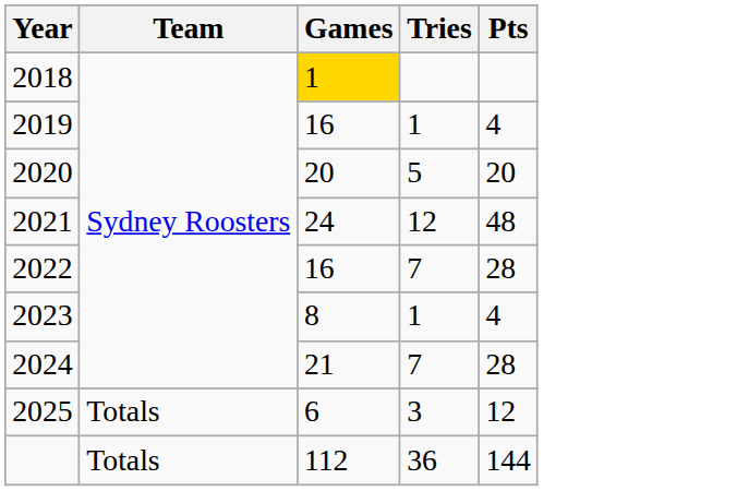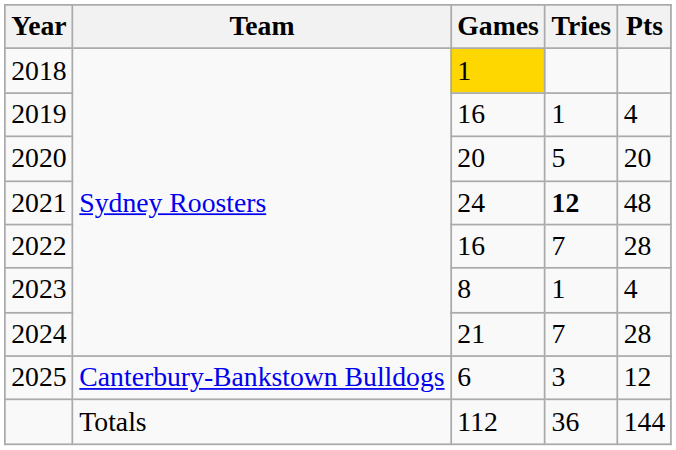 <table class="wikitable">
 <tr>
 <th>Year</th>
 <th>Team</th>
 <th>Games</th>
 <th>Tries</th>
 <th>Pts</th>
 </tr>
 <tr>
 <td>2018</td>
 <td rowspan="7"> <a href='#'>Sydney Roosters</a></td>
 <td style="background: gold;">1</td>
 <td></td>
 <td></td>
 </tr>
 <tr>
 <td>2019</td>
 <td>16</td>
 <td>1</td>
 <td>4</td>
 </tr>
 <tr>
 <td>2020</td>
 <td>20</td>
 <td>5</td>
 <td>20</td>
 </tr>
 <tr>
 <td>2021</td>
 <td>24</td>
-<td>12</td>
+<td><strong>12</strong></td>
 <td>48</td>
 </tr>
 <tr>
 <td>2022</td>
 <td>16</td>
 <td>7</td>
 <td>28</td>
 </tr>
 <tr>
 <td>2023</td>
 <td>8</td>
 <td>1</td>
 <td>4</td>
 </tr>
 <tr>
 <td>2024</td>
 <td>21</td>
 <td>7</td>
 <td>28</td>
 </tr>
 <tr>
 <td>2025</td>
-<td>Totals</td>
+<td> <a href='#'>Canterbury-Bankstown Bulldogs</a></td>
 <td>6</td>
 <td>3</td>
 <td>12</td>
 </tr>
 <tr>
 <td></td>
 <td>Totals</td>
 <td>112</td>
 <td>36</td>
 <td>144</td>
 </tr>
 </table>
